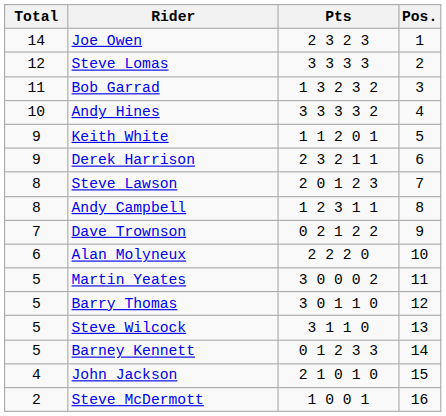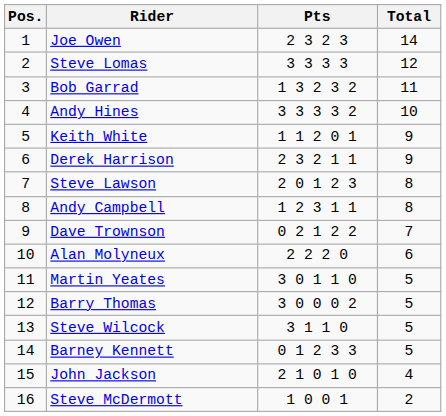 <table class=wikitable>
 <tr>
-<th width=50px>Total</th>
+<th width=25px>Pos.</th>
 <th width=180px>Rider</th>
 <th width=100px>Pts</th>
-<th width=25px>Pos.</th>
+<th width=50px>Total</th>
 </tr>
 <tr align=center >
-<td>14</td>
+<td>1</td>
 <td align=left> <a href='#'>Joe Owen</a></td>
 <td>2	3	2	3</td>
-<td>1</td>
+<td>14</td>
 </tr>
 <tr align=center>
-<td>12</td>
+<td>2</td>
 <td align=left> <a href='#'>Steve Lomas</a></td>
 <td>3	3	3	3</td>
-<td>2</td>
+<td>12</td>
 </tr>
 <tr align=center>
-<td>11</td>
+<td>3</td>
 <td align=left> <a href='#'>Bob Garrad</a></td>
 <td>1	3	2	3	2</td>
-<td>3</td>
+<td>11</td>
 </tr>
 <tr align=center>
-<td>10</td>
+<td>4</td>
 <td align=left> <a href='#'>Andy Hines</a></td>
 <td>3	3	3	3	2</td>
-<td>4</td>
+<td>10</td>
 </tr>
 <tr align=center>
-<td>9</td>
+<td>5</td>
 <td align=left> <a href='#'>Keith White</a></td>
 <td>1	1	2	0	1</td>
-<td>5</td>
+<td>9</td>
 </tr>
 <tr align=center>
-<td>9</td>
+<td>6</td>
 <td align=left> <a href='#'>Derek Harrison</a></td>
 <td>2	3	2	1	1</td>
-<td>6</td>
+<td>9</td>
 </tr>
 <tr align=center>
-<td>8</td>
+<td>7</td>
 <td align=left> <a href='#'>Steve Lawson</a></td>
 <td>2	0	1	2	3</td>
-<td>7</td>
+<td>8</td>
 </tr>
 <tr align=center>
 <td>8</td>
 <td align=left> <a href='#'>Andy Campbell</a></td>
 <td>1	2	3	1	1</td>
 <td>8</td>
 </tr>
 <tr align=center>
-<td>7</td>
+<td>9</td>
 <td align=left> <a href='#'>Dave Trownson</a></td>
 <td>0	2	1	2	2</td>
-<td>9</td>
+<td>7</td>
 </tr>
 <tr align=center>
-<td>6</td>
+<td>10</td>
 <td align=left> <a href='#'>Alan Molyneux</a></td>
 <td>2	2		2	0</td>
-<td>10</td>
+<td>6</td>
 </tr>
 <tr align=center>
+<td>11</td>
+<td align=left> <a href='#'>Martin Yeates</a></td>
+<td>3	0	1	1	0</td>
 <td>5</td>
-<td align=left> <a href='#'>Martin Yeates</a></td>
-<td>3	0	0	0	2</td>
-<td>11</td>
 </tr>
 <tr align=center>
+<td>12</td>
+<td align=left> <a href='#'>Barry Thomas</a></td>
+<td>3	0	0	0	2</td>
 <td>5</td>
-<td align=left> <a href='#'>Barry Thomas</a></td>
-<td>3	0	1	1	0</td>
-<td>12</td>
 </tr>
 <tr align=center>
-<td>5</td>
+<td>13</td>
 <td align=left> <a href='#'>Steve Wilcock</a></td>
 <td>3	1	1		0</td>
-<td>13</td>
+<td>5</td>
 </tr>
 <tr align=center>
-<td>5</td>
+<td>14</td>
 <td align=left> <a href='#'>Barney Kennett</a></td>
 <td>0	1	2	3	3</td>
-<td>14</td>
+<td>5</td>
 </tr>
 <tr align=center>
-<td>4</td>
+<td>15</td>
 <td align=left> <a href='#'>John Jackson</a></td>
 <td>2	1	0	1	0</td>
-<td>15</td>
+<td>4</td>
 </tr>
 <tr align=center>
-<td>2</td>
+<td>16</td>
 <td align=left> <a href='#'>Steve McDermott</a></td>
 <td>1	0		0	1</td>
-<td>16</td>
+<td>2</td>
 </tr>
 </table>
